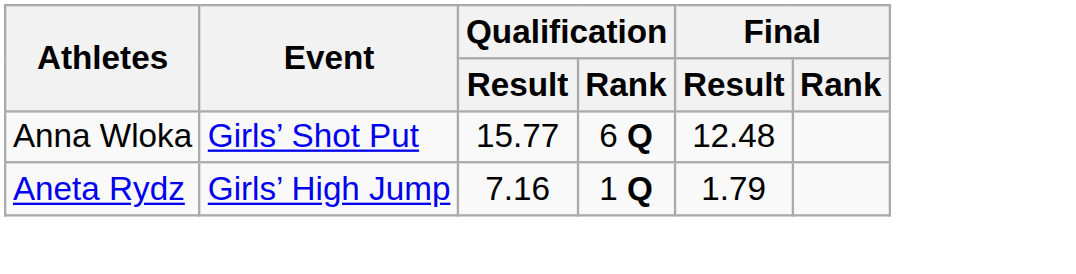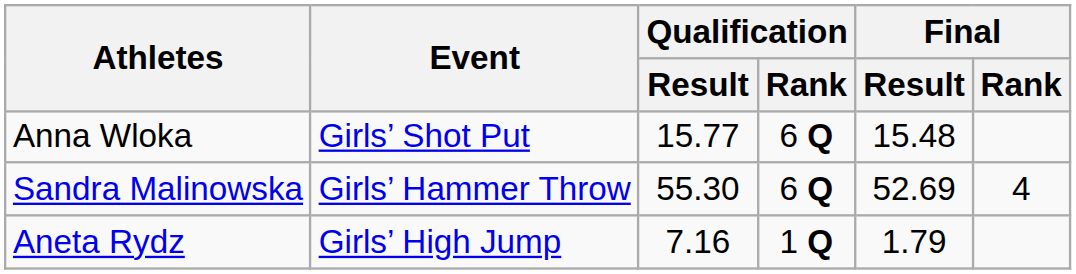 <table class="wikitable" border="1" style="font-size:90%">
 <tr>
 <th rowspan=2>Athletes</th>
 <th rowspan=2>Event</th>
 <th colspan=2>Qualification</th>
 <th colspan=2>Final</th>
 </tr>
 <tr>
 <th>Result</th>
 <th>Rank</th>
 <th>Result</th>
 <th>Rank</th>
 </tr>
 <tr>
 <td>Anna Wloka</td>
 <td><a href='#'>Girls’ Shot Put</a></td>
 <td align=center>15.77</td>
 <td align=center>6 <strong>Q</strong></td>
-<td align=center>12.48</td>
+<td align=center>15.48</td>
 <td align=center></td>
+</tr>
+<tr>
+<td><a href='#'>Sandra Malinowska</a></td>
+<td><a href='#'>Girls’ Hammer Throw</a></td>
+<td align=center>55.30</td>
+<td align=center>6 <strong>Q</strong></td>
+<td align=center>52.69</td>
+<td align=center>4</td>
 </tr>
 <tr>
 <td><a href='#'>Aneta Rydz</a></td>
 <td><a href='#'>Girls’ High Jump</a></td>
 <td align=center>7.16</td>
 <td align=center>1 <strong>Q</strong></td>
 <td align=center>1.79</td>
 <td align=center></td>
 </tr>
 </table>
